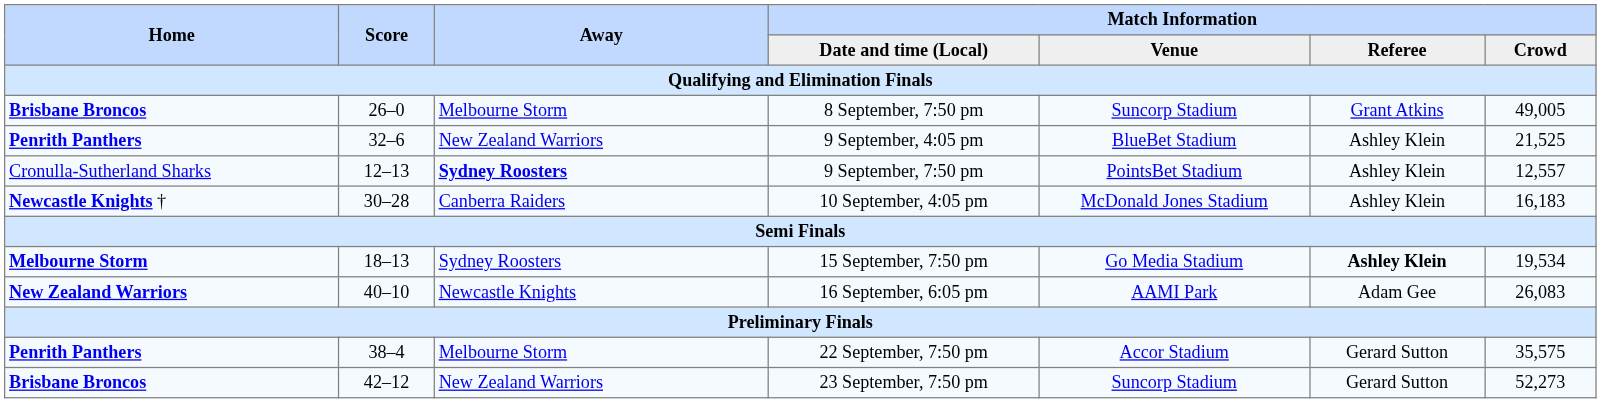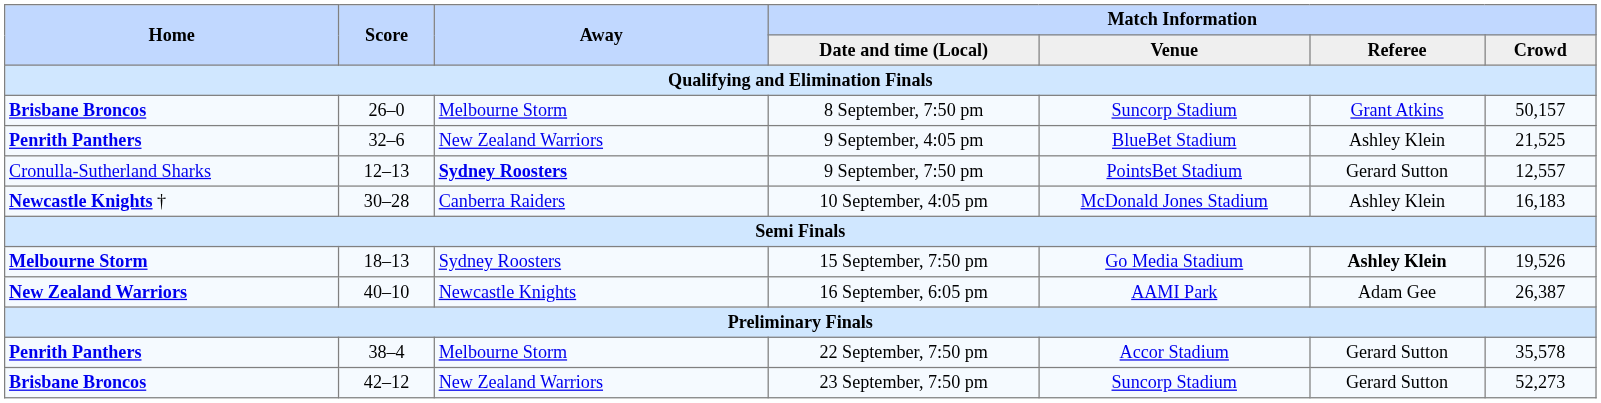 <table border="1" cellpadding="3" cellspacing="0" style="border-collapse:collapse; font-size:90%; text-align:center; width:100%;">
 <tr style="background:#c1d8ff;">
 <th rowspan="2" style="width:21%;">Home</th>
 <th rowspan="2" style="width:6%;">Score</th>
 <th rowspan="2" style="width:21%;">Away</th>
 <th colspan=6>Match Information</th>
 </tr>
 <tr style="background:#efefef;">
 <th width=17%>Date and time (Local)</th>
 <th width=17%>Venue</th>
 <th width=11%>Referee</th>
 <th width=7%>Crowd</th>
 </tr>
 <tr style="background:#d0e7ff;">
 <td colspan=7><strong>Qualifying and Elimination Finals</strong></td>
 </tr>
 <tr style="background:#f5faff;">
 <td align=left> <strong><a href='#'>Brisbane Broncos</a></strong></td>
 <td>26–0</td>
 <td align=left> <a href='#'>Melbourne Storm</a></td>
 <td>8 September, 7:50 pm</td>
 <td><a href='#'>Suncorp Stadium</a></td>
 <td><a href='#'>Grant Atkins</a></td>
-<td>49,005</td>
+<td>50,157</td>
 </tr>
 <tr style="background:#f5faff;">
 <td align=left> <strong><a href='#'>Penrith Panthers</a></strong></td>
 <td>32–6</td>
 <td align=left> <a href='#'>New Zealand Warriors</a></td>
 <td>9 September, 4:05 pm</td>
 <td><a href='#'>BlueBet Stadium</a></td>
 <td>Ashley Klein</td>
 <td>21,525</td>
 </tr>
 <tr style="background:#f5faff;">
 <td align=left> <a href='#'>Cronulla-Sutherland Sharks</a></td>
 <td>12–13</td>
 <td align=left> <strong><a href='#'>Sydney Roosters</a></strong></td>
 <td>9 September, 7:50 pm</td>
 <td><a href='#'>PointsBet Stadium</a></td>
-<td>Ashley Klein</td>
+<td>Gerard Sutton</td>
 <td>12,557</td>
 </tr>
 <tr style="background:#f5faff;">
 <td align=left> <strong><a href='#'>Newcastle Knights</a></strong> †</td>
 <td>30–28</td>
 <td align=left> <a href='#'>Canberra Raiders</a></td>
 <td>10 September, 4:05 pm</td>
 <td><a href='#'>McDonald Jones Stadium</a></td>
 <td>Ashley Klein</td>
 <td>16,183</td>
 </tr>
 <tr style="background:#d0e7ff;">
 <td colspan=7><strong>Semi Finals</strong></td>
 </tr>
 <tr style="background:#f5faff;">
 <td align=left> <strong><a href='#'>Melbourne Storm</a></strong></td>
 <td>18–13</td>
 <td align=left> <a href='#'>Sydney Roosters</a></td>
 <td>15 September, 7:50 pm</td>
 <td><a href='#'>Go Media Stadium</a></td>
 <td><strong>Ashley Klein</strong></td>
-<td>19,534</td>
+<td>19,526</td>
 </tr>
 <tr style="background:#f5faff;">
 <td align=left> <strong><a href='#'>New Zealand Warriors</a></strong></td>
 <td>40–10</td>
 <td align=left> <a href='#'>Newcastle Knights</a></td>
 <td>16 September, 6:05 pm</td>
 <td><a href='#'>AAMI Park</a></td>
 <td>Adam Gee</td>
-<td>26,083</td>
+<td>26,387</td>
 </tr>
 <tr style="background:#d0e7ff;">
 <td colspan=7><strong>Preliminary Finals</strong></td>
 </tr>
 <tr style="background:#f5faff;">
 <td align=left> <strong><a href='#'>Penrith Panthers</a></strong></td>
 <td>38–4</td>
 <td align=left> <a href='#'>Melbourne Storm</a></td>
 <td>22 September, 7:50 pm</td>
 <td><a href='#'>Accor Stadium</a></td>
 <td>Gerard Sutton</td>
-<td>35,575</td>
+<td>35,578</td>
 </tr>
 <tr style="background:#f5faff;">
 <td align=left> <strong><a href='#'>Brisbane Broncos</a></strong></td>
 <td>42–12</td>
 <td align=left> <a href='#'>New Zealand Warriors</a></td>
 <td>23 September, 7:50 pm</td>
 <td><a href='#'>Suncorp Stadium</a></td>
 <td>Gerard Sutton</td>
 <td>52,273</td>
 </tr>
 </table>
